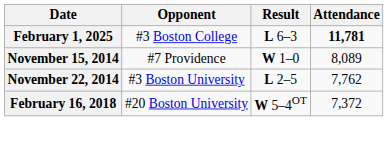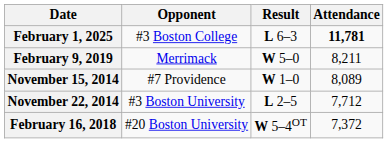 <table class="wikitable" style="text-align:center;">
 <tr>
 <th scope="col">Date</th>
 <th scope="col">Opponent</th>
 <th scope="col">Result</th>
 <th scope="col">Attendance</th>
 </tr>
 <tr>
 <th>February 1, 2025</th>
 <td>#3 <a href='#'>Boston College</a></td>
 <td><strong>L</strong> 6–3</td>
 <td><strong>11,781</strong></td>
 </tr>
 <tr>
+<th scope="row">February 9, 2019</th>
+<td><a href='#'>Merrimack</a></td>
+<td><strong>W</strong> 5–0</td>
+<td>8,211</td>
+</tr>
+<tr>
 <th scope="row">November 15, 2014</th>
 <td>#7 Providence</td>
 <td><strong>W</strong> 1–0</td>
 <td>8,089</td>
 </tr>
 <tr>
 <th scope="row">November 22, 2014</th>
 <td>#3 <a href='#'>Boston University</a></td>
 <td><strong>L</strong> 2–5</td>
-<td>7,762</td>
+<td>7,712</td>
 </tr>
 <tr>
 <th scope="row">February 16, 2018</th>
 <td>#20 <a href='#'>Boston University</a></td>
 <td><strong>W</strong> 5–4<sup>OT</sup></td>
 <td>7,372</td>
 </tr>
 </table>
